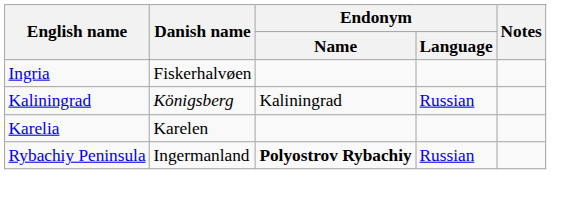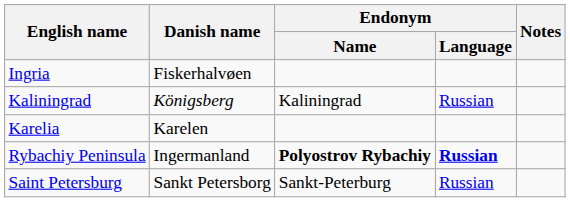 <table class="wikitable sortable mw-collapsible">
 <tr>
 <th rowspan="2"><strong>English name</strong></th>
 <th rowspan="2"><strong>Danish name</strong></th>
 <th colspan="2"><strong>Endonym</strong></th>
 <th rowspan="2"><strong>Notes</strong></th>
 </tr>
 <tr>
 <th><strong>Name</strong></th>
 <th><strong>Language</strong></th>
 </tr>
 <tr>
 <td><a href='#'>Ingria</a></td>
 <td>Fiskerhalvøen</td>
 <td></td>
 <td></td>
 <td></td>
 </tr>
 <tr>
 <td><a href='#'>Kaliningrad</a></td>
 <td><em>Königsberg</em></td>
 <td>Kaliningrad</td>
 <td><a href='#'>Russian</a></td>
 <td></td>
 </tr>
 <tr>
 <td><a href='#'>Karelia</a></td>
 <td>Karelen</td>
 <td></td>
 <td></td>
 <td></td>
 </tr>
 <tr>
 <td><a href='#'>Rybachiy Peninsula</a></td>
 <td>Ingermanland</td>
 <td><strong>Polyostrov Rybachiy</strong></td>
+<td><strong><a href='#'>Russian</a></strong></td>
+<td></td>
+</tr>
+<tr>
+<td><a href='#'>Saint Petersburg</a></td>
+<td>Sankt Petersborg</td>
+<td>Sankt-Peterburg</td>
 <td><a href='#'>Russian</a></td>
 <td></td>
 </tr>
 </table>
